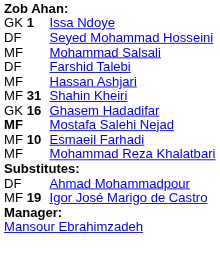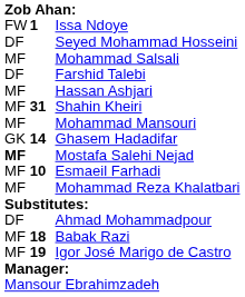 <table style="font-size: 90%" cellspacing="0" cellpadding="0">
 <tr>
 <td colspan="4"><strong>Zob Ahan:</strong></td>
 </tr>
 <tr>
 <th width=25></th>
 <th width=25></th>
 </tr>
 <tr>
-<td>GK</td>
+<td>FW</td>
 <td><strong>1</strong></td>
 <td> <a href='#'>Issa Ndoye</a></td>
 </tr>
 <tr>
 <td>DF</td>
 <td></td>
 <td> <a href='#'>Seyed Mohammad Hosseini</a></td>
 </tr>
 <tr>
 <td>MF</td>
 <td></td>
 <td> <a href='#'>Mohammad Salsali</a></td>
 </tr>
 <tr>
 <td>DF</td>
 <td></td>
 <td> <a href='#'>Farshid Talebi</a></td>
 </tr>
 <tr>
 <td>MF</td>
 <td></td>
 <td> <a href='#'>Hassan Ashjari</a></td>
 <td></td>
 <td></td>
 <td></td>
 </tr>
 <tr>
 <td>MF</td>
 <td><strong>31</strong></td>
 <td> <a href='#'>Shahin Kheiri</a></td>
 <td></td>
 <td></td>
 </tr>
 <tr>
+<td>MF</td>
+<td></td>
+<td> <a href='#'>Mohammad Mansouri</a></td>
+<td></td>
+<td></td>
+<td></td>
+</tr>
+<tr>
 <td>GK</td>
-<td><strong>16</strong></td>
+<td><strong>14</strong></td>
 <td> <a href='#'>Ghasem Hadadifar</a></td>
 <td></td>
 <td></td>
 </tr>
 <tr>
 <td><strong>MF</strong></td>
 <td></td>
 <td> <a href='#'>Mostafa Salehi Nejad</a></td>
 <td></td>
 </tr>
 <tr>
 <td>MF</td>
 <td><strong>10</strong></td>
 <td> <a href='#'>Esmaeil Farhadi</a></td>
 <td></td>
 <td></td>
 <td></td>
 </tr>
 <tr>
 <td>MF</td>
 <td></td>
 <td> <a href='#'>Mohammad Reza Khalatbari</a></td>
 </tr>
 <tr>
 <td colspan=3><strong>Substitutes:</strong></td>
 </tr>
 <tr>
 <td>DF</td>
 <td></td>
 <td> <a href='#'>Ahmad Mohammadpour</a></td>
 <td></td>
 <td></td>
 <td></td>
 </tr>
 <tr>
 <td>MF</td>
+<td><strong>18</strong></td>
+<td> <a href='#'>Babak Razi</a></td>
+<td></td>
+<td></td>
+<td></td>
+</tr>
+<tr>
+<td>MF</td>
 <td><strong>19</strong></td>
 <td> <a href='#'>Igor José Marigo de Castro</a></td>
 <td></td>
 <td></td>
 <td></td>
 </tr>
 <tr>
 <td colspan=3><strong>Manager:</strong></td>
 </tr>
 <tr>
 <td colspan=4> <a href='#'>Mansour Ebrahimzadeh</a></td>
 </tr>
 </table>
